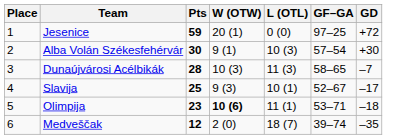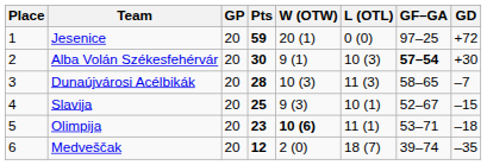 <table class="wikitable">
 <tr style="background-color:#c0c0c0;">
 <th>Place</th>
 <th>Team</th>
+<th>GP</th>
 <th>Pts</th>
 <th>W (OTW)</th>
 <th>L (OTL)</th>
 <th>GF–GA</th>
 <th>GD</th>
 </tr>
 <tr>
 <td>1</td>
 <td><a href='#'>Jesenice</a></td>
+<td>20</td>
 <td><strong>59</strong></td>
 <td>20 (1)</td>
 <td>0 (0)</td>
 <td>97–25</td>
 <td>+72</td>
 </tr>
 <tr>
 <td>2</td>
 <td><a href='#'>Alba Volán Székesfehérvár</a></td>
+<td>20</td>
 <td><strong>30</strong></td>
 <td>9 (1)</td>
 <td>10 (3)</td>
-<td>57–54</td>
+<td><strong>57–54</strong></td>
 <td>+30</td>
 </tr>
 <tr>
 <td>3</td>
 <td><a href='#'>Dunaújvárosi Acélbikák</a></td>
+<td>20</td>
 <td><strong>28</strong></td>
 <td>10 (3)</td>
 <td>11 (3)</td>
 <td>58–65</td>
 <td>–7</td>
 </tr>
 <tr>
 <td>4</td>
 <td><a href='#'>Slavija</a></td>
+<td>20</td>
 <td><strong>25</strong></td>
 <td>9 (3)</td>
 <td>10 (1)</td>
 <td>52–67</td>
-<td>–17</td>
+<td>–15</td>
 </tr>
 <tr>
 <td>5</td>
 <td><a href='#'>Olimpija</a></td>
+<td>20</td>
 <td><strong>23</strong></td>
 <td><strong>10 (6)</strong></td>
 <td>11 (1)</td>
 <td>53–71</td>
 <td>–18</td>
 </tr>
 <tr>
 <td>6</td>
 <td><a href='#'>Medveščak</a></td>
+<td>20</td>
 <td><strong>12</strong></td>
 <td>2 (0)</td>
 <td>18 (7)</td>
 <td>39–74</td>
 <td>–35</td>
 </tr>
 </table>
